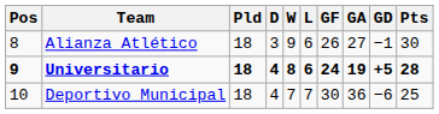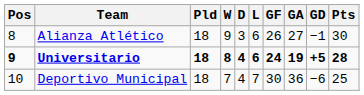 <table class="wikitable">
 <tr>
 <th><strong>Pos</strong></th>
 <th><strong>Team</strong></th>
 <th><strong>Pld</strong></th>
+<th><strong>W</strong></th>
 <th>D</th>
-<th><strong>W</strong></th>
 <th>L</th>
 <th>GF</th>
 <th>GA</th>
 <th>GD</th>
 <th>Pts</th>
 </tr>
 <tr>
 <td>8</td>
 <td><a href='#'>Alianza Atlético</a></td>
 <td>18</td>
+<td>9</td>
 <td>3</td>
-<td>9</td>
 <td>6</td>
 <td>26</td>
 <td>27</td>
 <td>−1</td>
 <td>30</td>
 </tr>
 <tr>
 <td><strong>9</strong></td>
 <td><a href='#'><strong>Universitario</strong></a></td>
 <td><strong>18</strong></td>
+<td><strong>8</strong></td>
 <td><strong>4</strong></td>
-<td><strong>8</strong></td>
 <td><strong>6</strong></td>
 <td><strong>24</strong></td>
 <td><strong>19</strong></td>
 <td><strong>+5</strong></td>
 <td><strong>28</strong></td>
 </tr>
 <tr>
 <td>10</td>
 <td><a href='#'>Deportivo Municipal</a></td>
 <td>18</td>
+<td>7</td>
 <td>4</td>
-<td>7</td>
 <td>7</td>
 <td>30</td>
 <td>36</td>
 <td>−6</td>
 <td>25</td>
 </tr>
 </table>
